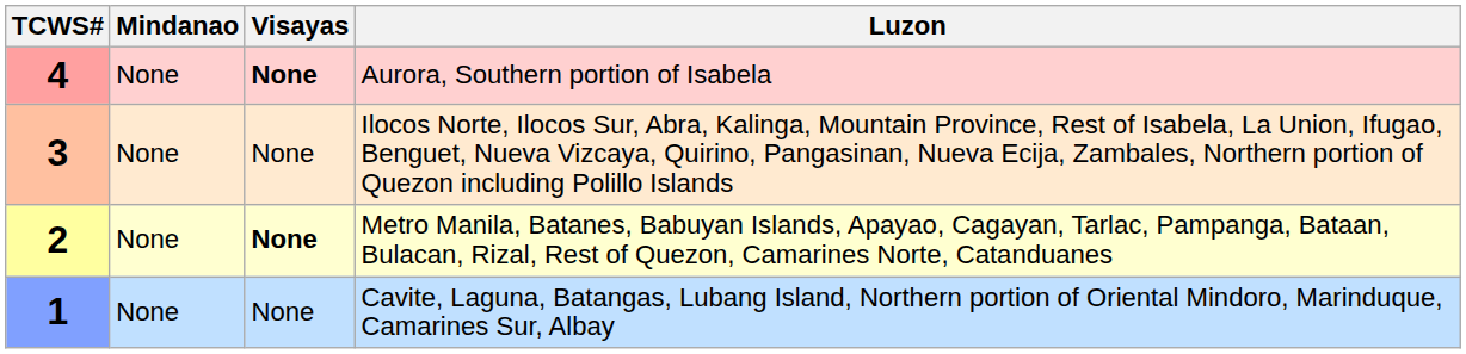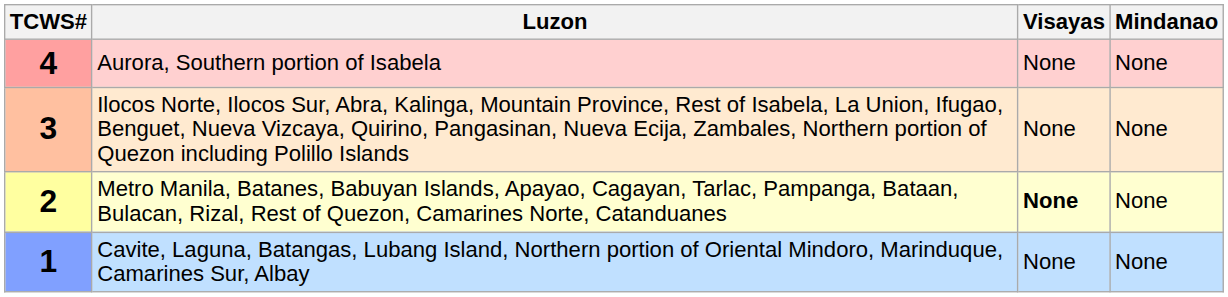 <table class="wikitable" style="margin:1em auto 1em auto;">
 <tr>
 <th width="5%">TCWS#</th>
+<th>Luzon</th>
+<th>Visayas</th>
 <th>Mindanao</th>
-<th>Visayas</th>
-<th>Luzon</th>
 </tr>
 <tr>
 <th style="background-color:#ffa0a0"><big><big>4</big></big></th>
+<td style="background-color:#ffd0d0">Aurora, Southern portion of Isabela</td>
 <td style="background-color:#ffd0d0">None</td>
-<td style="background-color:#ffd0d0"><strong>None</strong></td>
-<td style="background-color:#ffd0d0">Aurora, Southern portion of Isabela</td>
+<td style="background-color:#ffd0d0">None</td>
 </tr>
 <tr>
 <th style="background-color:#ffc0a0"><big><big>3</big></big></th>
+<td style="background-color:#ffead0">Ilocos Norte, Ilocos Sur, Abra, Kalinga, Mountain Province, Rest of Isabela, La Union, Ifugao, Benguet, Nueva Vizcaya, Quirino, Pangasinan, Nueva Ecija, Zambales, Northern portion of Quezon including Polillo Islands</td>
 <td style="background-color:#ffead0">None</td>
 <td style="background-color:#ffead0">None</td>
-<td style="background-color:#ffead0">Ilocos Norte, Ilocos Sur, Abra, Kalinga, Mountain Province, Rest of Isabela, La Union, Ifugao, Benguet, Nueva Vizcaya, Quirino, Pangasinan, Nueva Ecija, Zambales, Northern portion of Quezon including Polillo Islands</td>
 </tr>
 <tr>
 <th style="background-color:#ffffa0"><big><big>2</big></big></th>
+<td style="background-color:#ffffd0">Metro Manila, Batanes, Babuyan Islands, Apayao, Cagayan, Tarlac, Pampanga, Bataan, Bulacan, Rizal, Rest of Quezon, Camarines Norte, Catanduanes</td>
+<td style="background-color:#ffffd0"><strong>None</strong></td>
 <td style="background-color:#ffffd0">None</td>
-<td style="background-color:#ffffd0"><strong>None</strong></td>
-<td style="background-color:#ffffd0">Metro Manila, Batanes, Babuyan Islands, Apayao, Cagayan, Tarlac, Pampanga, Bataan, Bulacan, Rizal, Rest of Quezon, Camarines Norte, Catanduanes</td>
 </tr>
 <tr>
 <th style="background-color:#80a0ff"><big><big>1</big></big></th>
+<td style="background-color:#c0e0ff">Cavite, Laguna, Batangas, Lubang Island, Northern portion of Oriental Mindoro, Marinduque, Camarines Sur, Albay</td>
 <td style="background-color:#c0e0ff">None</td>
 <td style="background-color:#c0e0ff">None</td>
-<td style="background-color:#c0e0ff">Cavite, Laguna, Batangas, Lubang Island, Northern portion of Oriental Mindoro, Marinduque, Camarines Sur, Albay</td>
 </tr>
 </table>
